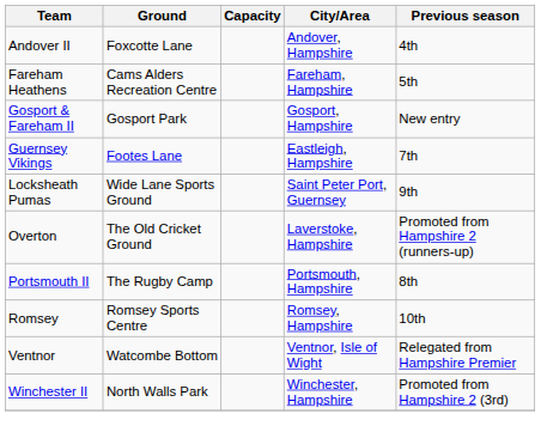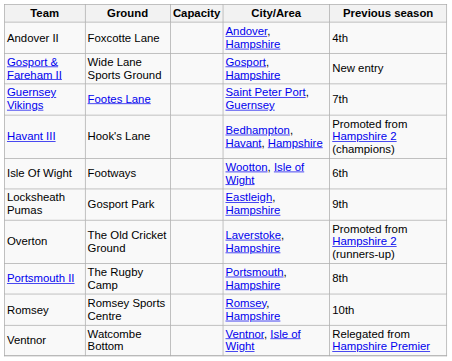 <table class="wikitable sortable" width=100%>
 <tr>
 <th>Team</th>
 <th>Ground</th>
 <th>Capacity</th>
 <th>City/Area</th>
 <th>Previous season</th>
 </tr>
 <tr>
 <td>Andover II</td>
 <td>Foxcotte Lane</td>
 <td></td>
 <td><a href='#'>Andover</a>, <a href='#'>Hampshire</a></td>
 <td>4th</td>
 </tr>
 <tr>
-<td>Fareham Heathens</td>
-<td>Cams Alders Recreation Centre</td>
-<td></td>
-<td><a href='#'>Fareham</a>, <a href='#'>Hampshire</a></td>
-<td>5th</td>
-</tr>
-<tr>
 <td><a href='#'>Gosport & Fareham II</a></td>
-<td>Gosport Park</td>
+<td>Wide Lane Sports Ground</td>
 <td></td>
 <td><a href='#'>Gosport</a>, <a href='#'>Hampshire</a></td>
 <td>New entry</td>
 </tr>
 <tr>
 <td><a href='#'>Guernsey Vikings</a></td>
 <td><a href='#'>Footes Lane</a></td>
 <td></td>
-<td><a href='#'>Eastleigh</a>, <a href='#'>Hampshire</a></td>
+<td><a href='#'>Saint Peter Port</a>, <a href='#'>Guernsey</a></td>
 <td>7th</td>
 </tr>
 <tr>
+<td><a href='#'>Havant III</a></td>
+<td>Hook's Lane</td>
+<td></td>
+<td><a href='#'>Bedhampton</a>, <a href='#'>Havant</a>, <a href='#'>Hampshire</a></td>
+<td>Promoted from <a href='#'>Hampshire 2</a> (champions)</td>
+</tr>
+<tr>
+<td>Isle Of Wight</td>
+<td>Footways</td>
+<td></td>
+<td><a href='#'>Wootton</a>, <a href='#'>Isle of Wight</a></td>
+<td>6th</td>
+</tr>
+<tr>
 <td>Locksheath Pumas</td>
-<td>Wide Lane Sports Ground</td>
+<td>Gosport Park</td>
 <td></td>
-<td><a href='#'>Saint Peter Port</a>, <a href='#'>Guernsey</a></td>
+<td><a href='#'>Eastleigh</a>, <a href='#'>Hampshire</a></td>
 <td>9th</td>
 </tr>
 <tr>
 <td>Overton</td>
 <td>The Old Cricket Ground</td>
 <td></td>
 <td><a href='#'>Laverstoke</a>, <a href='#'>Hampshire</a></td>
 <td>Promoted from <a href='#'>Hampshire 2</a> (runners-up)</td>
 </tr>
 <tr>
 <td><a href='#'>Portsmouth II</a></td>
 <td>The Rugby Camp</td>
 <td></td>
 <td><a href='#'>Portsmouth</a>, <a href='#'>Hampshire</a></td>
 <td>8th</td>
 </tr>
 <tr>
 <td>Romsey</td>
 <td>Romsey Sports Centre</td>
 <td></td>
 <td><a href='#'>Romsey</a>, <a href='#'>Hampshire</a></td>
 <td>10th</td>
 </tr>
 <tr>
 <td>Ventnor</td>
 <td>Watcombe Bottom</td>
 <td></td>
 <td><a href='#'>Ventnor</a>, <a href='#'>Isle of Wight</a></td>
 <td>Relegated from <a href='#'>Hampshire Premier</a></td>
 </tr>
 <tr>
-<td><a href='#'>Winchester II</a></td>
-<td>North Walls Park</td>
-<td></td>
-<td><a href='#'>Winchester</a>, <a href='#'>Hampshire</a></td>
-<td>Promoted from <a href='#'>Hampshire 2</a> (3rd)</td>
-</tr>
-<tr>
 </tr>
 </table>
